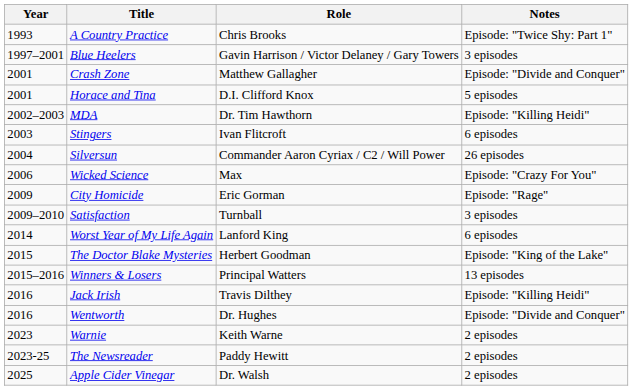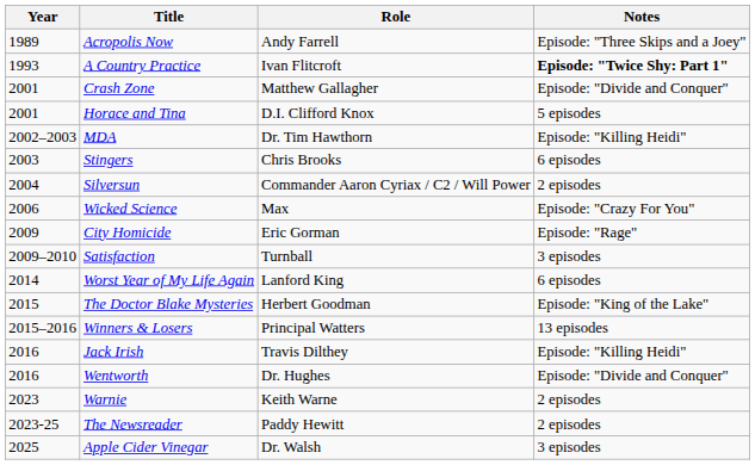 <table class="wikitable sortable">
 <tr>
 <th>Year</th>
 <th>Title</th>
 <th>Role</th>
 <th>Notes</th>
 </tr>
 <tr>
+<td>1989</td>
+<td><em><a href='#'>Acropolis Now</a></em></td>
+<td>Andy Farrell</td>
+<td>Episode: "Three Skips and a Joey"</td>
+</tr>
+<tr>
 <td>1993</td>
 <td><em><a href='#'>A Country Practice</a></em></td>
-<td>Chris Brooks</td>
-<td>Episode: "Twice Shy: Part 1"</td>
-</tr>
-<tr>
-<td>1997–2001</td>
-<td><em><a href='#'>Blue Heelers</a></em></td>
-<td>Gavin Harrison / Victor Delaney / Gary Towers</td>
-<td>3 episodes</td>
+<td>Ivan Flitcroft</td>
+<td><strong>Episode: "Twice Shy: Part 1"</strong></td>
 </tr>
 <tr>
 <td>2001</td>
 <td><em><a href='#'>Crash Zone</a></em></td>
 <td>Matthew Gallagher</td>
 <td>Episode: "Divide and Conquer"</td>
 </tr>
 <tr>
 <td>2001</td>
 <td><em><a href='#'>Horace and Tina</a></em></td>
 <td>D.I. Clifford Knox</td>
 <td>5 episodes</td>
 </tr>
 <tr>
 <td>2002–2003</td>
 <td><a href='#'><em>MDA</em></a></td>
 <td>Dr. Tim Hawthorn</td>
 <td>Episode: "Killing Heidi"</td>
 </tr>
 <tr>
 <td>2003</td>
 <td><a href='#'><em>Stingers</em></a></td>
-<td>Ivan Flitcroft</td>
+<td>Chris Brooks</td>
 <td>6 episodes</td>
 </tr>
 <tr>
 <td>2004</td>
 <td><em><a href='#'>Silversun</a></em></td>
 <td>Commander Aaron Cyriax / C2 / Will Power</td>
-<td>26 episodes</td>
+<td>2 episodes</td>
 </tr>
 <tr>
 <td>2006</td>
 <td><em><a href='#'>Wicked Science</a></em></td>
 <td>Max</td>
 <td>Episode: "Crazy For You"</td>
 </tr>
 <tr>
 <td>2009</td>
 <td><em><a href='#'>City Homicide</a></em></td>
 <td>Eric Gorman</td>
 <td>Episode: "Rage"</td>
 </tr>
 <tr>
 <td>2009–2010</td>
 <td><a href='#'><em>Satisfaction</em></a></td>
 <td>Turnball</td>
 <td>3 episodes</td>
 </tr>
 <tr>
 <td>2014</td>
 <td><em><a href='#'>Worst Year of My Life Again</a></em></td>
 <td>Lanford King</td>
 <td>6 episodes</td>
 </tr>
 <tr>
 <td>2015</td>
 <td><em><a href='#'>The Doctor Blake Mysteries</a></em></td>
 <td>Herbert Goodman</td>
 <td>Episode: "King of the Lake"</td>
 </tr>
 <tr>
 <td>2015–2016</td>
 <td><em><a href='#'>Winners & Losers</a></em></td>
 <td>Principal Watters</td>
 <td>13 episodes</td>
 </tr>
 <tr>
 <td>2016</td>
 <td><em><a href='#'>Jack Irish</a></em></td>
 <td>Travis Dilthey</td>
 <td>Episode: "Killing Heidi"</td>
 </tr>
 <tr>
 <td>2016</td>
 <td><a href='#'><em>Wentworth</em></a></td>
 <td>Dr. Hughes</td>
 <td>Episode: "Divide and Conquer"</td>
 </tr>
 <tr>
 <td>2023</td>
 <td><em><a href='#'>Warnie</a></em></td>
 <td>Keith Warne</td>
 <td>2 episodes</td>
 </tr>
 <tr>
 <td>2023-25</td>
 <td><a href='#'><em>The Newsreader</em></a></td>
 <td>Paddy Hewitt</td>
 <td>2 episodes</td>
 </tr>
 <tr>
 <td>2025</td>
 <td><a href='#'><em>Apple Cider Vinegar</em></a></td>
 <td>Dr. Walsh</td>
-<td>2 episodes</td>
+<td>3 episodes</td>
 </tr>
 </table>
